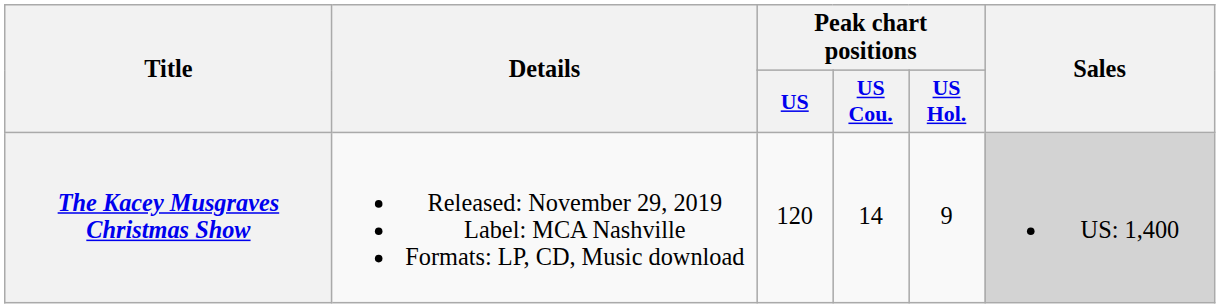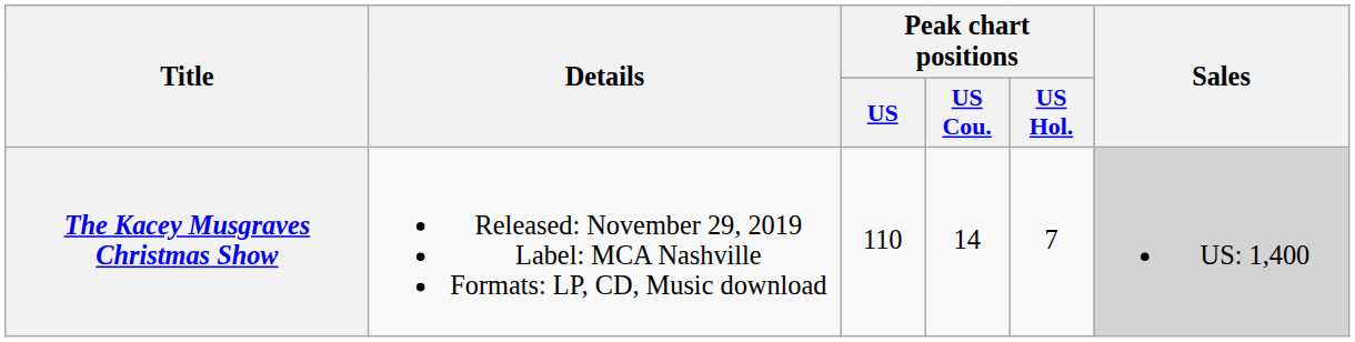 <table class="wikitable plainrowheaders" style="text-align:center">
 <tr>
 <th scope="col" rowspan="2" style="width:13em;">Title</th>
 <th scope="col" rowspan="2" style="width:17em;">Details</th>
 <th scope="col" colspan="3">Peak chart<br>positions</th>
 <th scope="col" rowspan="2" style="width:9em;">Sales</th>
 </tr>
 <tr>
 <th scope="col" style="width:3em;font-size:90%;"><a href='#'>US</a><br></th>
 <th scope="col" style="width:3em;font-size:90%;"><a href='#'>US<br>Cou.</a><br></th>
 <th scope="col" style="width:3em;font-size:90%;"><a href='#'>US<br>Hol.</a><br></th>
 </tr>
 <tr>
 <th scope="row"><em><a href='#'>The Kacey Musgraves Christmas Show</a></em></th>
 <td><br><ul><li>Released: November 29, 2019</li><li>Label: MCA Nashville</li><li>Formats: LP, CD, Music download</li></ul></td>
-<td>120</td>
+<td>110</td>
 <td>14</td>
-<td>9</td>
+<td>7</td>
 <td style="background: lightgrey;"><br><ul><li>US: 1,400</li></ul></td>
 </tr>
 </table>
